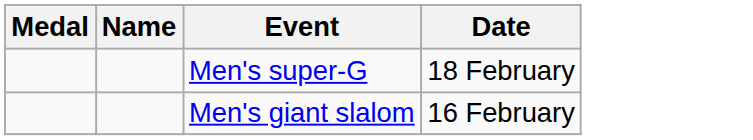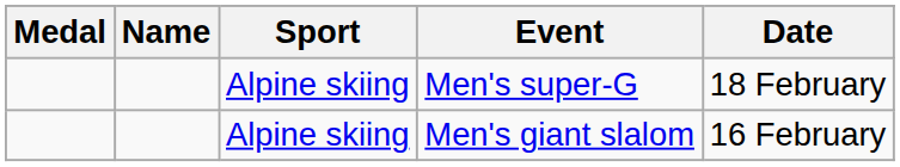 <table class="wikitable sortable" style="font-size:90%">
 <tr>
 <th>Medal</th>
 <th>Name</th>
+<th>Sport</th>
 <th>Event</th>
 <th>Date</th>
 </tr>
 <tr>
 <td></td>
 <td></td>
+<td><a href='#'>Alpine skiing</a></td>
 <td><a href='#'>Men's super-G</a></td>
 <td>18 February</td>
 </tr>
 <tr>
 <td></td>
 <td></td>
+<td><a href='#'>Alpine skiing</a></td>
 <td><a href='#'>Men's giant slalom</a></td>
 <td>16 February</td>
 </tr>
 </table>
